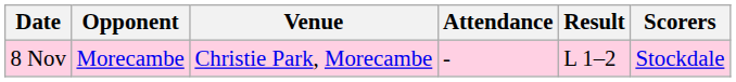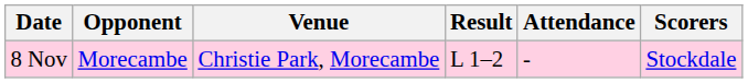 <table class="wikitable">
 <tr>
 <th>Date</th>
 <th>Opponent</th>
 <th>Venue</th>
+<th>Result</th>
 <th>Attendance</th>
-<th>Result</th>
 <th>Scorers</th>
 </tr>
 <tr style="background: #ffd0e3;">
 <td>8 Nov</td>
 <td><a href='#'>Morecambe</a></td>
 <td><a href='#'>Christie Park</a>, <a href='#'>Morecambe</a></td>
+<td>L 1–2</td>
 <td>-</td>
-<td>L 1–2</td>
 <td><a href='#'>Stockdale</a></td>
 </tr>
 </table>
